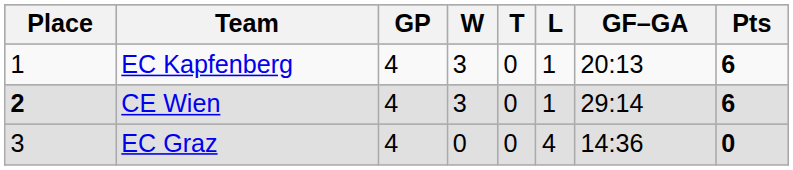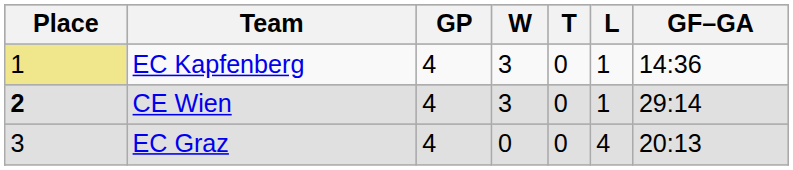 <table class="wikitable sortable" width="500px">
 <tr style="background-color:#c0c0c0;">
 <th>Place</th>
 <th>Team</th>
 <th>GP</th>
 <th>W</th>
 <th>T</th>
 <th>L</th>
 <th>GF–GA</th>
-<th>Pts</th>
 </tr>
 <tr>
-<td>1</td>
+<td style="background: khaki;">1</td>
 <td><a href='#'>EC Kapfenberg</a></td>
 <td>4</td>
 <td>3</td>
 <td>0</td>
 <td>1</td>
-<td>20:13</td>
-<td><strong>6</strong></td>
+<td>14:36</td>
 </tr>
 <tr bgcolor="#e0e0e0">
 <td><strong>2</strong></td>
 <td><a href='#'>CE Wien</a></td>
 <td>4</td>
 <td>3</td>
 <td>0</td>
 <td>1</td>
 <td>29:14</td>
-<td><strong>6</strong></td>
 </tr>
 <tr bgcolor="#e0e0e0">
 <td>3</td>
 <td><a href='#'>EC Graz</a></td>
 <td>4</td>
 <td>0</td>
 <td>0</td>
 <td>4</td>
-<td>14:36</td>
-<td><strong>0</strong></td>
+<td>20:13</td>
 </tr>
 </table>
